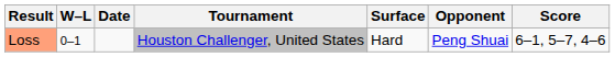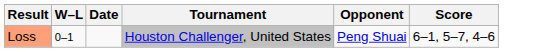 <table class="sortable wikitable">
 <tr>
 <th>Result</th>
 <th class="unsortable">W–L</th>
 <th>Date</th>
 <th>Tournament</th>
-<th>Surface</th>
 <th>Opponent</th>
 <th class="unsortable">Score</th>
 </tr>
 <tr>
 <td bgcolor=FFA07A>Loss</td>
 <td><small>0–1</small></td>
 <td><a href='#'></a></td>
 <td bgcolor=silver><a href='#'>Houston Challenger</a>, United States</td>
-<td>Hard</td>
 <td> <a href='#'>Peng Shuai</a></td>
 <td>6–1, 5–7, 4–6</td>
 </tr>
 </table>
